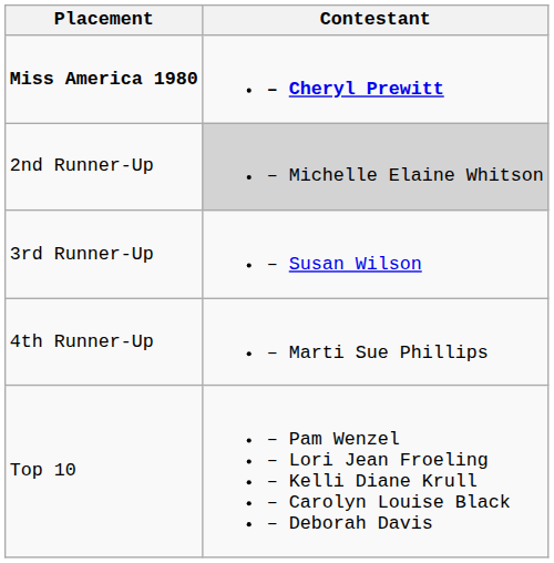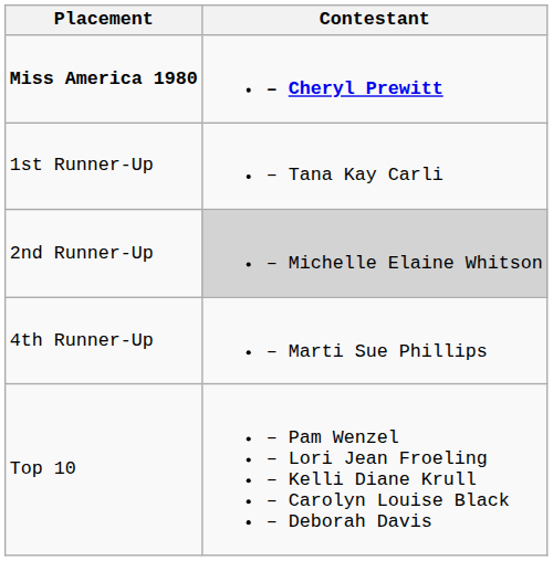 <table class="wikitable sortable" style="font-size: 95%;">
 <tr>
 <th>Placement</th>
 <th>Contestant</th>
 </tr>
 <tr>
 <td><strong>Miss America 1980</strong></td>
 <td><br><ul><li><strong> – <a href='#'>Cheryl Prewitt</a></strong></li></ul></td>
 </tr>
 <tr>
+<td>1st Runner-Up</td>
+<td><br><ul><li> – Tana Kay Carli</li></ul></td>
+</tr>
+<tr>
 <td>2nd Runner-Up</td>
 <td style="background: lightgrey;"><br><ul><li> – Michelle Elaine Whitson</li></ul></td>
-</tr>
-<tr>
-<td>3rd Runner-Up</td>
-<td><br><ul><li> – <a href='#'>Susan Wilson</a></li></ul></td>
 </tr>
 <tr>
 <td>4th Runner-Up</td>
 <td><br><ul><li> – Marti Sue Phillips</li></ul></td>
 </tr>
 <tr>
 <td>Top 10</td>
 <td><br><ul><li> – Pam Wenzel</li><li> – Lori Jean Froeling</li><li> – Kelli Diane Krull</li><li> – Carolyn Louise Black</li><li> – Deborah Davis</li></ul></td>
 </tr>
 </table>
